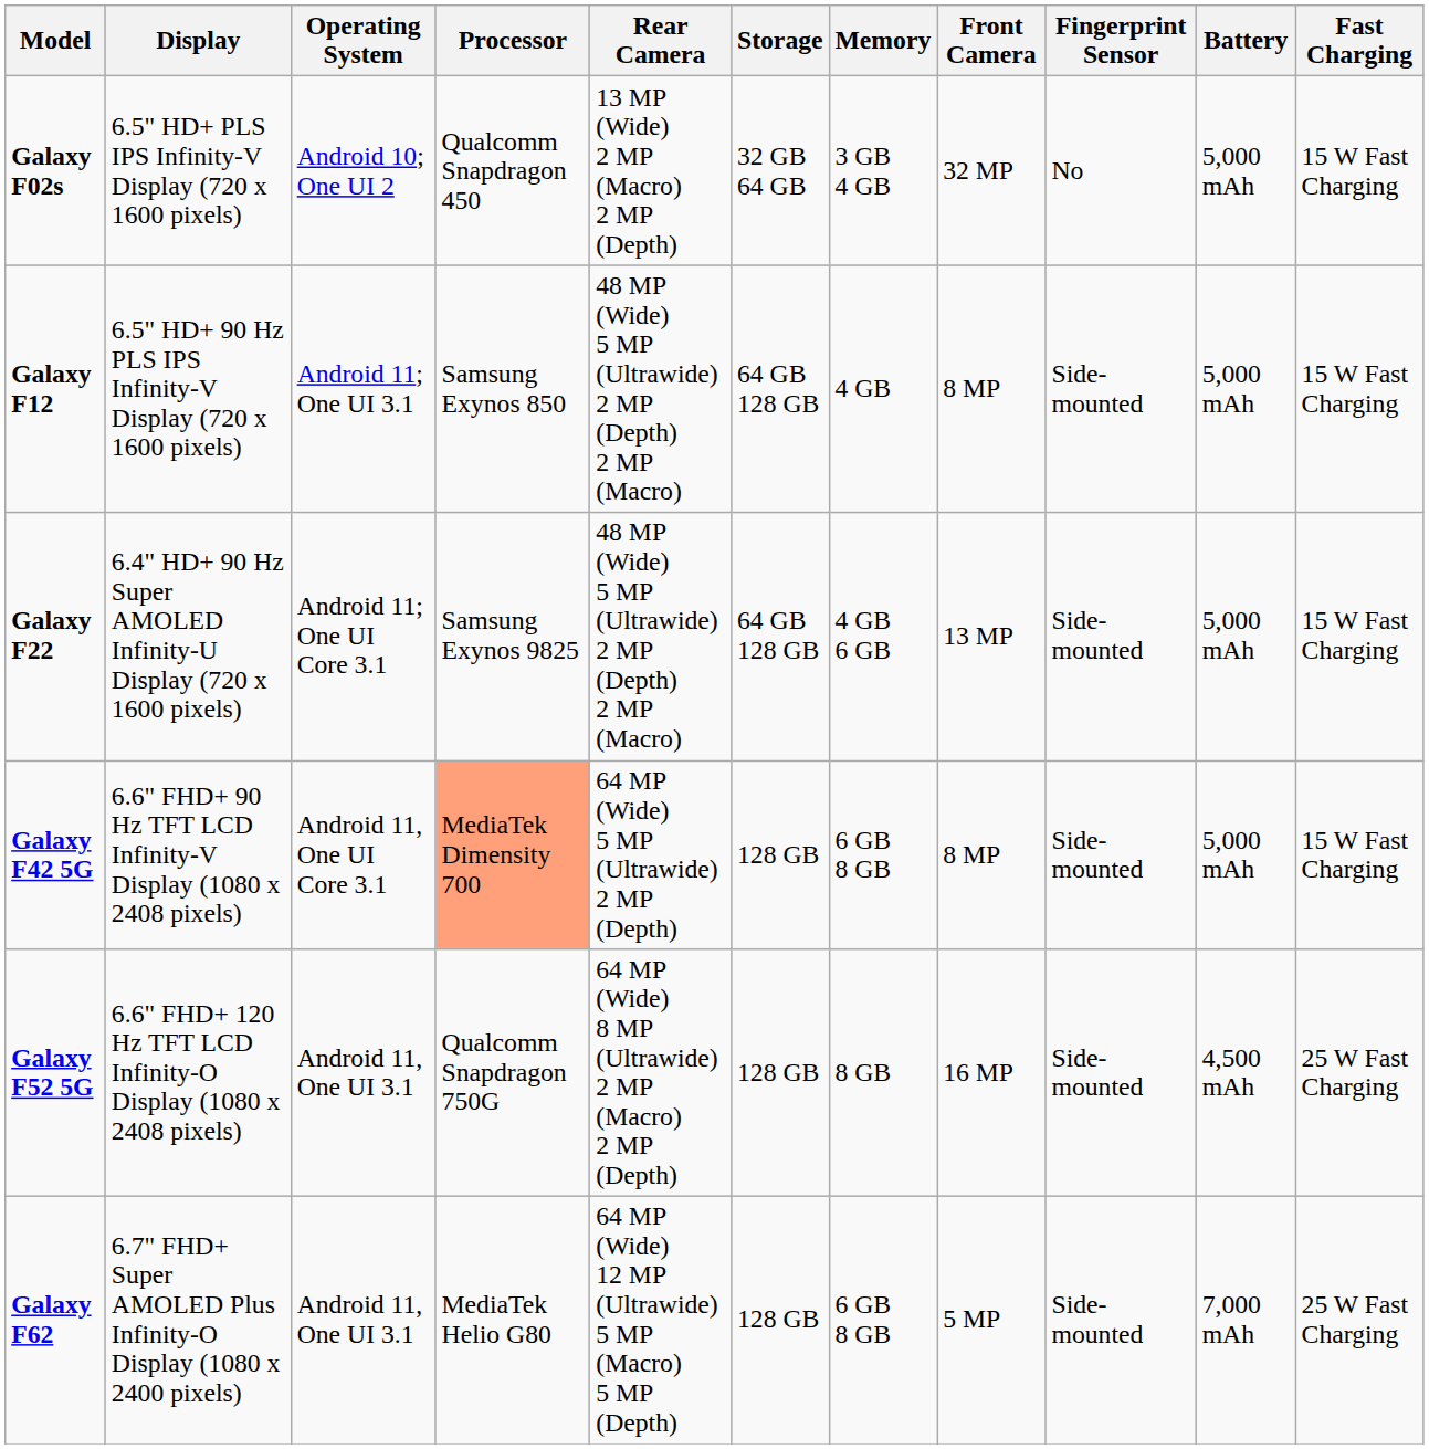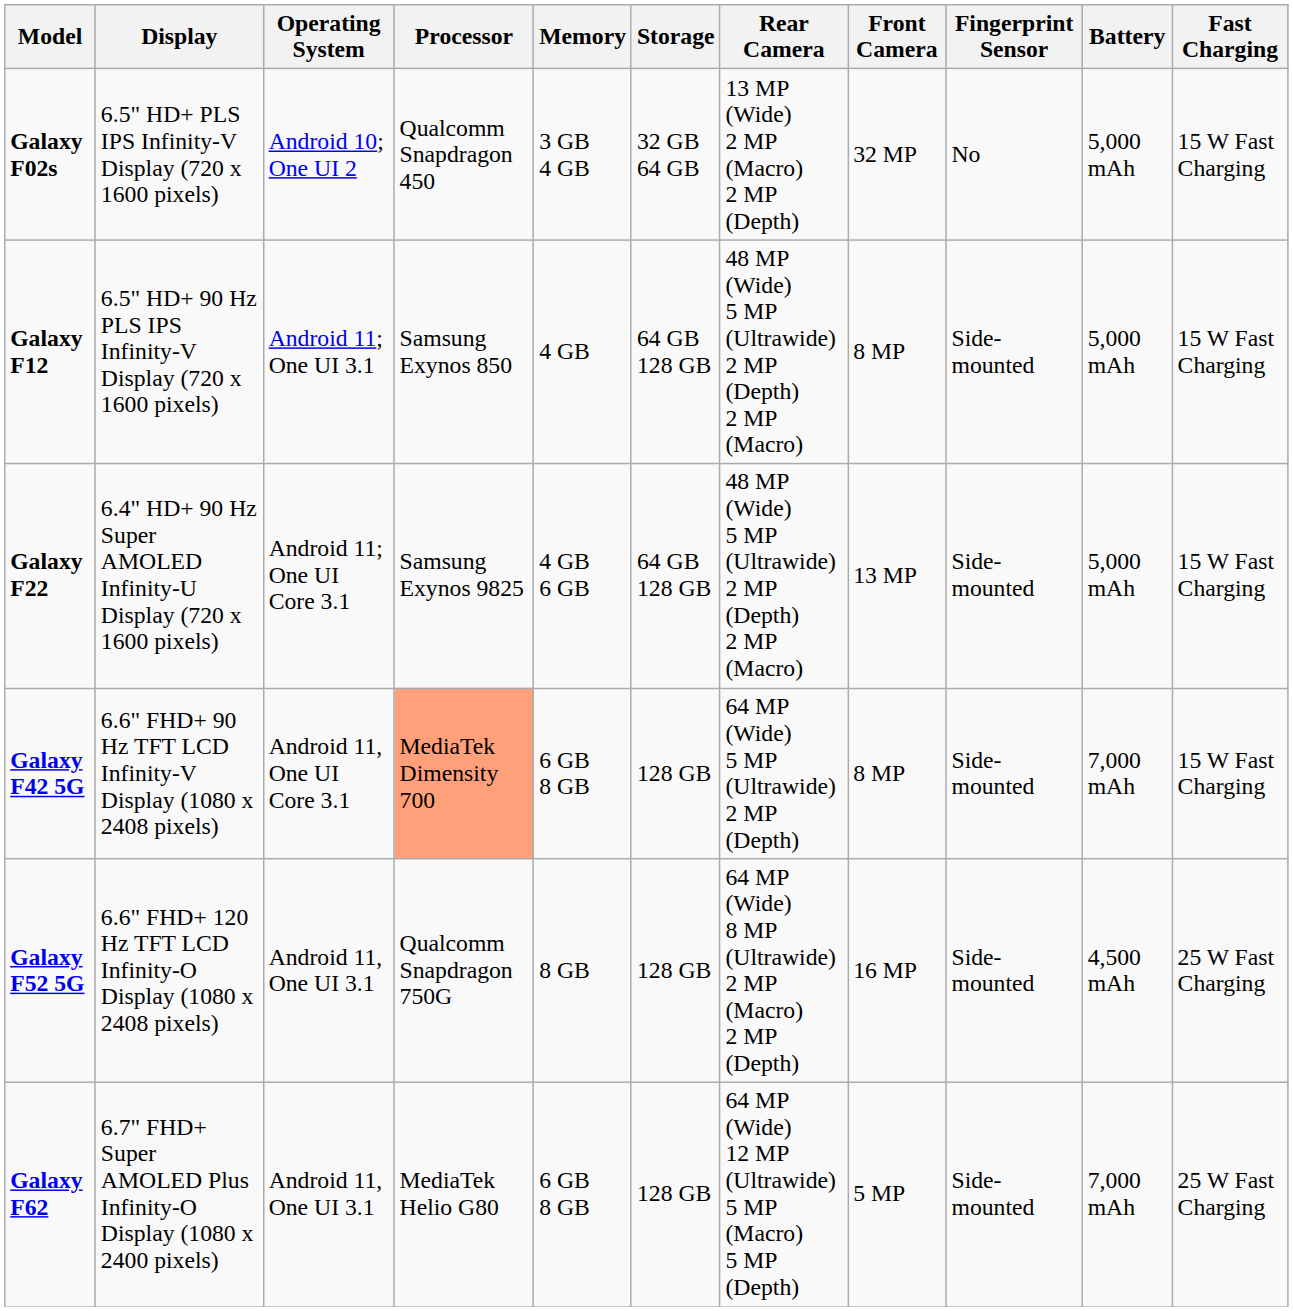 <table class="wikitable">
 <tr>
 <th>Model</th>
 <th>Display</th>
 <th>Operating System</th>
 <th>Processor</th>
+<th>Memory</th>
+<th>Storage</th>
 <th>Rear Camera</th>
-<th>Storage</th>
-<th>Memory</th>
 <th>Front Camera</th>
 <th>Fingerprint Sensor</th>
 <th>Battery</th>
 <th>Fast Charging</th>
 </tr>
 <tr>
 <td><strong>Galaxy F02s</strong></td>
 <td>6.5" HD+ PLS IPS Infinity-V Display (720 x 1600 pixels)</td>
 <td><a href='#'>Android 10</a>; <a href='#'>One UI 2</a></td>
 <td>Qualcomm Snapdragon 450</td>
+<td>3 GB<br>4 GB</td>
+<td>32 GB<br>64 GB</td>
 <td>13 MP (Wide)<br>2 MP (Macro)<br>2 MP (Depth)</td>
-<td>32 GB<br>64 GB</td>
-<td>3 GB<br>4 GB</td>
 <td>32 MP</td>
 <td>No</td>
 <td>5,000 mAh</td>
 <td>15 W Fast Charging</td>
 </tr>
 <tr>
 <td><strong>Galaxy F12</strong></td>
 <td>6.5" HD+ 90 Hz PLS IPS Infinity-V Display (720 x 1600 pixels)</td>
 <td><a href='#'>Android 11</a>; One UI 3.1</td>
 <td>Samsung Exynos 850</td>
+<td>4 GB</td>
+<td>64 GB<br>128 GB</td>
 <td>48 MP (Wide)<br>5 MP (Ultrawide)<br>2 MP (Depth)<br>2 MP (Macro)</td>
-<td>64 GB<br>128 GB</td>
-<td>4 GB</td>
 <td>8 MP</td>
 <td>Side-mounted</td>
 <td>5,000 mAh</td>
 <td>15 W Fast Charging</td>
 </tr>
 <tr>
 <td><strong>Galaxy F22</strong></td>
 <td>6.4" HD+ 90 Hz Super AMOLED Infinity-U Display (720 x 1600 pixels)</td>
 <td>Android 11; One UI Core 3.1</td>
 <td>Samsung Exynos 9825</td>
+<td>4 GB<br>6 GB</td>
+<td>64 GB<br>128 GB</td>
 <td>48 MP (Wide)<br>5 MP (Ultrawide)<br>2 MP (Depth)<br>2 MP (Macro)</td>
-<td>64 GB<br>128 GB</td>
-<td>4 GB<br>6 GB</td>
 <td>13 MP</td>
 <td>Side-mounted</td>
 <td>5,000 mAh</td>
 <td>15 W Fast Charging</td>
 </tr>
 <tr>
 <td><strong><a href='#'>Galaxy F42 5G</a></strong></td>
 <td>6.6" FHD+ 90 Hz TFT LCD Infinity-V Display (1080 x 2408 pixels)</td>
 <td>Android 11, One UI Core 3.1</td>
 <td style="background: lightsalmon;">MediaTek Dimensity 700</td>
+<td>6 GB<br>8 GB</td>
+<td>128 GB</td>
 <td>64 MP (Wide)<br>5 MP (Ultrawide)<br>2 MP (Depth)</td>
-<td>128 GB</td>
-<td>6 GB<br>8 GB</td>
 <td>8 MP</td>
 <td>Side-mounted</td>
-<td>5,000 mAh</td>
+<td>7,000 mAh</td>
 <td>15 W Fast Charging</td>
 </tr>
 <tr>
 <td><strong><a href='#'>Galaxy F52 5G</a></strong></td>
 <td>6.6" FHD+ 120 Hz TFT LCD Infinity-O Display (1080 x 2408 pixels)</td>
 <td>Android 11, One UI 3.1</td>
 <td>Qualcomm Snapdragon 750G</td>
+<td>8 GB</td>
+<td>128 GB</td>
 <td>64 MP (Wide)<br>8 MP (Ultrawide)<br>2 MP (Macro)<br>2 MP (Depth)</td>
-<td>128 GB</td>
-<td>8 GB</td>
 <td>16 MP</td>
 <td>Side-mounted</td>
 <td>4,500 mAh</td>
 <td>25 W Fast Charging</td>
 </tr>
 <tr>
 <td><strong><a href='#'>Galaxy F62</a></strong></td>
 <td>6.7" FHD+ Super AMOLED Plus Infinity-O Display (1080 x 2400 pixels)</td>
 <td>Android 11, One UI 3.1</td>
 <td>MediaTek Helio G80</td>
+<td>6 GB<br>8 GB</td>
+<td>128 GB</td>
 <td>64 MP (Wide)<br>12 MP (Ultrawide)<br>5 MP (Macro)<br>5 MP (Depth)</td>
-<td>128 GB</td>
-<td>6 GB<br>8 GB</td>
 <td>5 MP</td>
 <td>Side-mounted</td>
 <td>7,000 mAh</td>
 <td>25 W Fast Charging</td>
 </tr>
 </table>
